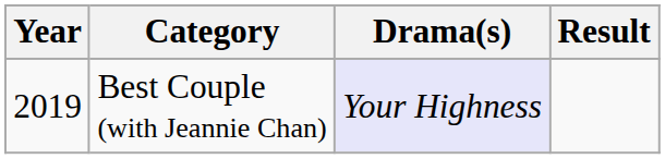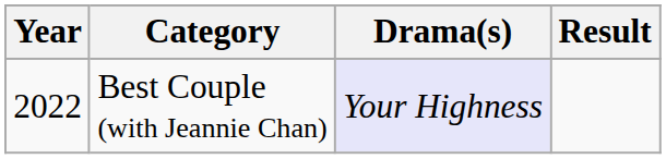 <table class="wikitable sortable">
 <tr>
 <th>Year</th>
 <th>Category</th>
 <th>Drama(s)</th>
 <th>Result</th>
 </tr>
 <tr>
-<td>2019</td>
+<td>2022</td>
 <td>Best Couple <br> <small>(with Jeannie Chan)</small></td>
 <td style="background: lavender;"><em>Your Highness</em></td>
 <td></td>
 </tr>
 </table>
